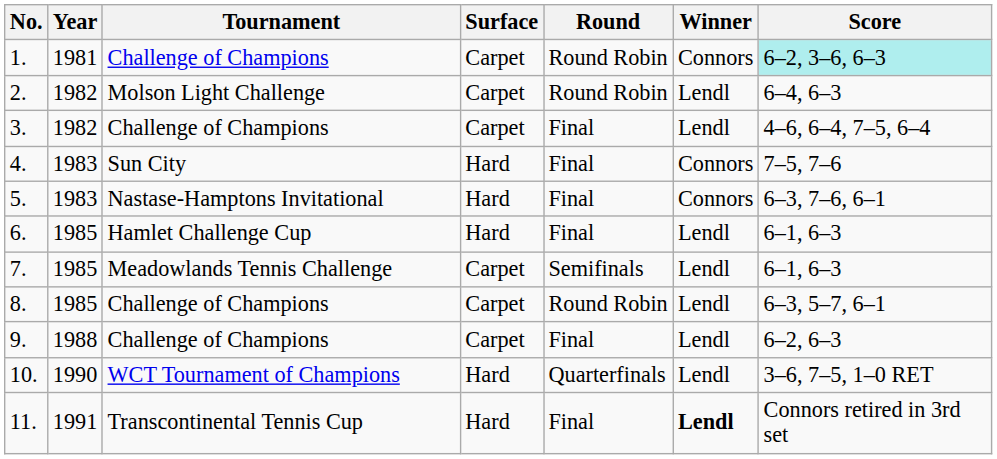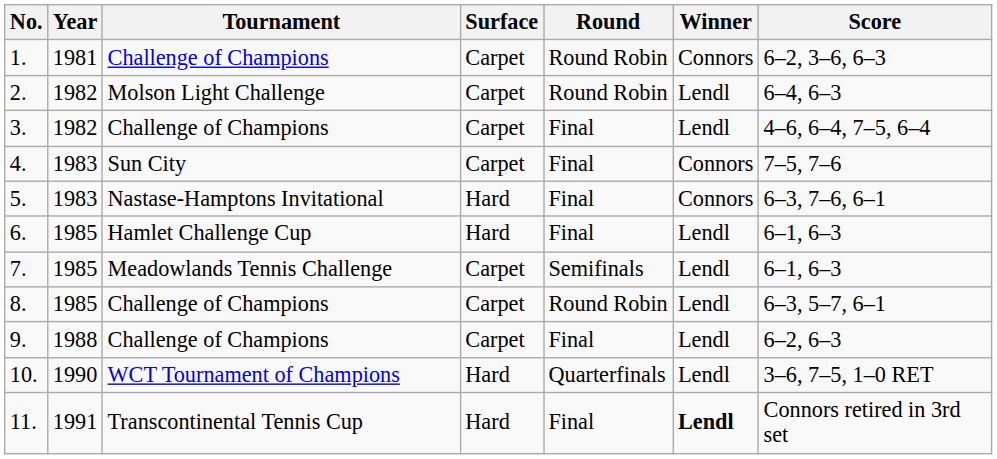 <table class="sortable wikitable">
 <tr>
 <th>No.</th>
 <th>Year</th>
 <th width=250>Tournament</th>
 <th>Surface</th>
 <th>Round</th>
 <th>Winner</th>
 <th width=160>Score</th>
 </tr>
 <tr>
 <td>1.</td>
 <td>1981</td>
 <td><a href='#'>Challenge of Champions</a></td>
 <td>Carpet</td>
 <td>Round Robin</td>
 <td>Connors</td>
-<td style="background: paleturquoise;">6–2, 3–6, 6–3</td>
+<td>6–2, 3–6, 6–3</td>
 </tr>
 <tr>
 <td>2.</td>
 <td>1982</td>
 <td>Molson Light Challenge</td>
 <td>Carpet</td>
 <td>Round Robin</td>
 <td>Lendl</td>
 <td>6–4, 6–3</td>
 </tr>
 <tr>
 <td>3.</td>
 <td>1982</td>
 <td>Challenge of Champions</td>
 <td>Carpet</td>
 <td>Final</td>
 <td>Lendl</td>
 <td>4–6, 6–4, 7–5, 6–4</td>
 </tr>
 <tr>
 <td>4.</td>
 <td>1983</td>
 <td>Sun City</td>
-<td>Hard</td>
+<td>Carpet</td>
 <td>Final</td>
 <td>Connors</td>
 <td>7–5, 7–6</td>
 </tr>
 <tr>
 <td>5.</td>
 <td>1983</td>
 <td>Nastase-Hamptons Invitational</td>
 <td>Hard</td>
 <td>Final</td>
 <td>Connors</td>
 <td>6–3, 7–6, 6–1</td>
 </tr>
 <tr>
 <td>6.</td>
 <td>1985</td>
 <td>Hamlet Challenge Cup</td>
 <td>Hard</td>
 <td>Final</td>
 <td>Lendl</td>
 <td>6–1, 6–3</td>
 </tr>
 <tr>
 <td>7.</td>
 <td>1985</td>
 <td>Meadowlands Tennis Challenge</td>
 <td>Carpet</td>
 <td>Semifinals</td>
 <td>Lendl</td>
 <td>6–1, 6–3</td>
 </tr>
 <tr>
 <td>8.</td>
 <td>1985</td>
 <td>Challenge of Champions</td>
 <td>Carpet</td>
 <td>Round Robin</td>
 <td>Lendl</td>
 <td>6–3, 5–7, 6–1</td>
 </tr>
 <tr>
 <td>9.</td>
 <td>1988</td>
 <td>Challenge of Champions</td>
 <td>Carpet</td>
 <td>Final</td>
 <td>Lendl</td>
 <td>6–2, 6–3</td>
 </tr>
 <tr>
 <td>10.</td>
 <td>1990</td>
 <td><a href='#'>WCT Tournament of Champions</a></td>
 <td>Hard</td>
 <td>Quarterfinals</td>
 <td>Lendl</td>
 <td>3–6, 7–5, 1–0 RET</td>
 </tr>
 <tr>
 <td>11.</td>
 <td>1991</td>
 <td>Transcontinental Tennis Cup</td>
 <td>Hard</td>
 <td>Final</td>
 <td><strong>Lendl</strong></td>
 <td>Connors retired in 3rd set</td>
 </tr>
 </table>
